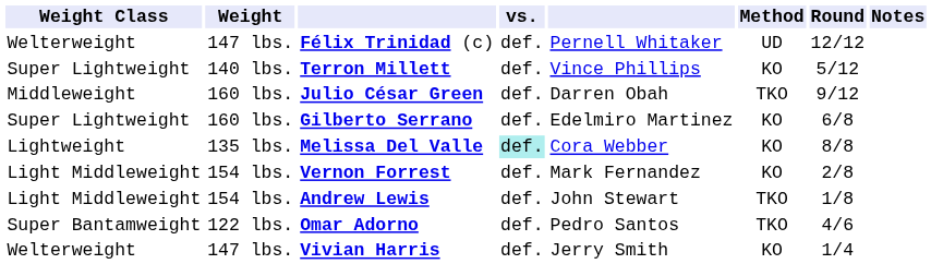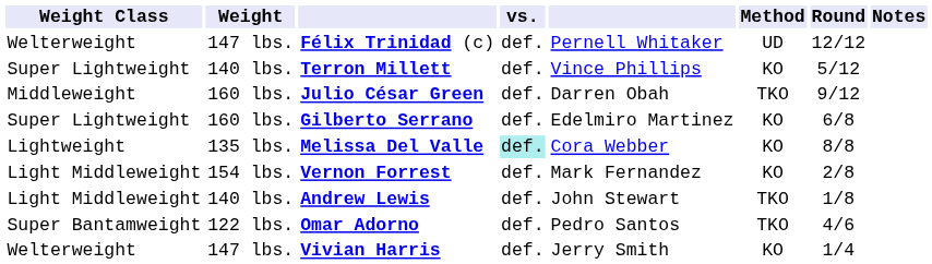 <table class="toccolours" style="font-size: 85%;">
 <tr>
 <th style="background:#e6e8fa; color:#000; text-align:center;">Weight Class</th>
 <th style="background:#e6e8fa; color:#000; text-align:center;">Weight</th>
 <th style="background:#e6e8fa; color:#000; text-align:center;"></th>
 <th style="background:#e6e8fa; color:#000; text-align:center;">vs.</th>
 <th style="background:#e6e8fa; color:#000; text-align:center;"></th>
 <th style="background:#e6e8fa; color:#000; text-align:center;">Method</th>
 <th style="background:#e6e8fa; color:#000; text-align:center;">Round</th>
 <th style="background:#e6e8fa; color:#000; text-align:center;">Notes</th>
 </tr>
 <tr>
 <td>Welterweight</td>
 <td>147 lbs.</td>
 <td><strong><a href='#'>Félix Trinidad</a></strong> (c)</td>
 <td>def.</td>
 <td><a href='#'>Pernell Whitaker</a></td>
 <td align=center>UD</td>
 <td align=center>12/12</td>
 <td></td>
 </tr>
 <tr>
 <td>Super Lightweight</td>
 <td>140 lbs.</td>
 <td><strong><a href='#'>Terron Millett</a></strong></td>
 <td>def.</td>
 <td><a href='#'>Vince Phillips</a></td>
 <td align=center>KO</td>
 <td align=center>5/12</td>
 <td></td>
 </tr>
 <tr>
 <td>Middleweight</td>
 <td>160 lbs.</td>
 <td><strong><a href='#'>Julio César Green</a></strong></td>
 <td>def.</td>
 <td>Darren Obah</td>
 <td align=center>TKO</td>
 <td align=center>9/12</td>
 <td></td>
 </tr>
 <tr>
 <td>Super Lightweight</td>
 <td>160 lbs.</td>
 <td><strong><a href='#'>Gilberto Serrano</a></strong></td>
 <td>def.</td>
 <td>Edelmiro Martinez</td>
 <td align=center>KO</td>
 <td align=center>6/8</td>
 </tr>
 <tr>
 <td>Lightweight</td>
 <td>135 lbs.</td>
 <td><strong><a href='#'>Melissa Del Valle</a></strong></td>
 <td style="background: paleturquoise;">def.</td>
 <td><a href='#'>Cora Webber</a></td>
 <td align=center>KO</td>
 <td align=center>8/8</td>
 </tr>
 <tr>
 <td>Light Middleweight</td>
 <td>154 lbs.</td>
 <td><strong><a href='#'>Vernon Forrest</a></strong></td>
 <td>def.</td>
 <td>Mark Fernandez</td>
 <td align=center>KO</td>
 <td align=center>2/8</td>
 </tr>
 <tr>
 <td>Light Middleweight</td>
-<td>154 lbs.</td>
+<td>140 lbs.</td>
 <td><strong><a href='#'>Andrew Lewis</a></strong></td>
 <td>def.</td>
 <td>John Stewart</td>
 <td align=center>TKO</td>
 <td align=center>1/8</td>
 </tr>
 <tr>
 <td>Super Bantamweight</td>
 <td>122 lbs.</td>
 <td><strong><a href='#'>Omar Adorno</a></strong></td>
 <td>def.</td>
 <td>Pedro Santos</td>
 <td align=center>TKO</td>
 <td align=center>4/6</td>
 </tr>
 <tr>
 <td>Welterweight</td>
 <td>147 lbs.</td>
 <td><strong><a href='#'>Vivian Harris</a></strong></td>
 <td>def.</td>
 <td>Jerry Smith</td>
 <td align=center>KO</td>
 <td align=center>1/4</td>
 </tr>
 </table>
